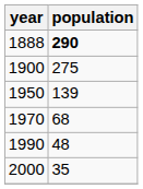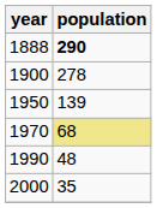 <table class="wikitable">
 <tr>
 <th>year</th>
 <th>population</th>
 </tr>
 <tr>
 <td>1888</td>
 <td><strong>290</strong></td>
 </tr>
 <tr>
 <td>1900</td>
-<td>275</td>
+<td>278</td>
 </tr>
 <tr>
 <td>1950</td>
 <td>139</td>
 </tr>
 <tr>
 <td>1970</td>
-<td>68</td>
+<td style="background: khaki;">68</td>
 </tr>
 <tr>
 <td>1990</td>
 <td>48</td>
 </tr>
 <tr>
 <td>2000</td>
 <td>35</td>
 </tr>
 <tr>
 </tr>
 </table>
